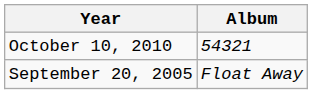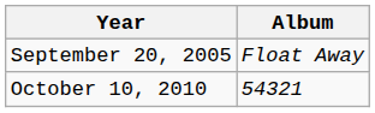 <table class="wikitable">
 <tr>
 <th>Year</th>
 <th>Album</th>
 </tr>
 <tr>
+<td align="left">September 20, 2005</td>
+<td align="left"><em>Float Away</em></td>
+</tr>
+<tr>
 <td align="left">October 10, 2010</td>
 <td align="left"><em>54321</em></td>
 </tr>
-<tr>
-<td align="left">September 20, 2005</td>
-<td align="left"><em>Float Away</em></td>
-</tr>
 </table>
